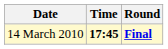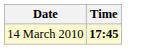 <table class="wikitable">
 <tr>
 <th>Date</th>
 <th>Time</th>
-<th>Round</th>
 </tr>
 <tr style=background:lemonchiffon>
 <td>14 March 2010</td>
 <td><strong>17:45</strong></td>
-<td><strong><a href='#'>Final</a></strong></td>
 </tr>
 </table>
